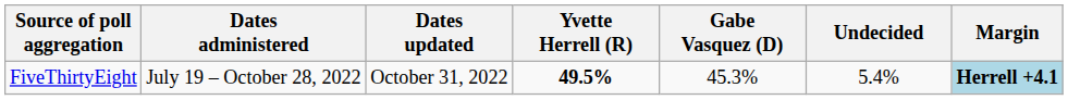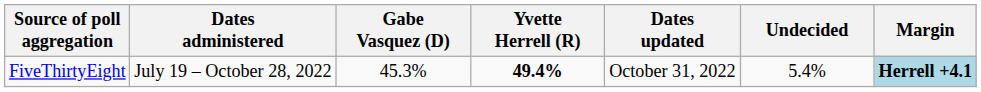 <table class="wikitable sortable" style="text-align:center;font-size:90%;line-height:17px">
 <tr>
 <th>Source of poll<br>aggregation</th>
 <th>Dates<br>administered</th>
+<th style="width:100px;">Gabe<br>Vasquez (D)</th>
+<th style="width:100px;">Yvette<br>Herrell (R)</th>
 <th>Dates<br>updated</th>
-<th style="width:100px;">Yvette<br>Herrell (R)</th>
-<th style="width:100px;">Gabe<br>Vasquez (D)</th>
 <th style="width:100px;">Undecided<br></th>
 <th>Margin</th>
 </tr>
 <tr>
 <td><a href='#'>FiveThirtyEight</a></td>
 <td>July 19 – October 28, 2022</td>
+<td>45.3%</td>
+<td><strong>49.4%</strong></td>
 <td>October 31, 2022</td>
-<td><strong>49.5%</strong></td>
-<td>45.3%</td>
 <td>5.4%</td>
 <td style="background: lightblue;"><strong>Herrell +4.1</strong></td>
 </tr>
 </table>
